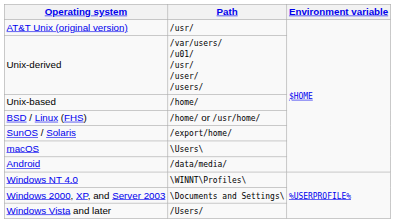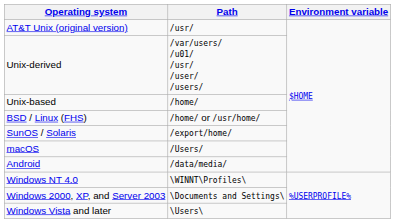 <table class="wikitable">
 <tr>
 <th><a href='#'>Operating system</a></th>
 <th><a href='#'>Path</a></th>
 <th><a href='#'>Environment variable</a></th>
 </tr>
 <tr>
 <td><a href='#'>AT&T Unix (original version)</a></td>
 <td><code>/usr/</code></td>
 <td rowspan="7"><code><a href='#'>$HOME</a></code></td>
 </tr>
 <tr>
 <td>Unix-derived</td>
 <td><code>/var/users/</code><br><code>/u01/</code><br><code>/usr/</code><br><code>/user/</code><br><code>/users/</code></td>
 </tr>
 <tr>
 <td>Unix-based </td>
 <td><code>/home/</code></td>
 </tr>
 <tr>
 <td><a href='#'>BSD</a> / <a href='#'>Linux</a> (<a href='#'>FHS</a>)</td>
 <td><code>/home/</code> or <code>/usr/home/</code></td>
 </tr>
 <tr>
 <td><a href='#'>SunOS</a> / <a href='#'>Solaris</a></td>
 <td><code>/export/home/</code></td>
 </tr>
 <tr>
 <td><a href='#'>macOS</a></td>
-<td><code>\Users\</code></td>
+<td><code>/Users/</code></td>
 </tr>
 <tr>
 <td><a href='#'>Android</a></td>
 <td><code>/data/media/</code></td>
 </tr>
 <tr>
 <td><a href='#'>Windows NT 4.0</a></td>
 <td><code>\WINNT\Profiles\</code></td>
 <td rowspan="3"><code><a href='#'>%USERPROFILE%</a></code><br><code></code></td>
 </tr>
 <tr>
 <td><a href='#'>Windows 2000</a>, <a href='#'>XP</a>, and <a href='#'>Server 2003</a></td>
 <td><code>\Documents and Settings\</code></td>
 </tr>
 <tr>
 <td><a href='#'>Windows Vista</a> and later</td>
-<td><code>/Users/</code></td>
+<td><code>\Users\</code></td>
 </tr>
 </table>
